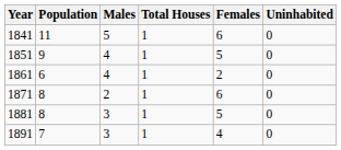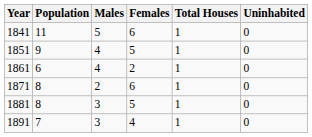 <table class="wikitable">
 <tr>
 <th>Year</th>
 <th>Population</th>
 <th>Males</th>
+<th>Females</th>
 <th>Total Houses</th>
-<th>Females</th>
 <th>Uninhabited</th>
 </tr>
 <tr>
 <td>1841</td>
 <td>11</td>
 <td>5</td>
+<td>6</td>
 <td>1</td>
-<td>6</td>
 <td>0</td>
 </tr>
 <tr>
 <td>1851</td>
 <td>9</td>
 <td>4</td>
+<td>5</td>
 <td>1</td>
-<td>5</td>
 <td>0</td>
 </tr>
 <tr>
 <td>1861</td>
 <td>6</td>
 <td>4</td>
+<td>2</td>
 <td>1</td>
-<td>2</td>
 <td>0</td>
 </tr>
 <tr>
 <td>1871</td>
 <td>8</td>
 <td>2</td>
+<td>6</td>
 <td>1</td>
-<td>6</td>
 <td>0</td>
 </tr>
 <tr>
 <td>1881</td>
 <td>8</td>
 <td>3</td>
+<td>5</td>
 <td>1</td>
-<td>5</td>
 <td>0</td>
 </tr>
 <tr>
 <td>1891</td>
 <td>7</td>
 <td>3</td>
+<td>4</td>
 <td>1</td>
-<td>4</td>
 <td>0</td>
 </tr>
 </table>
